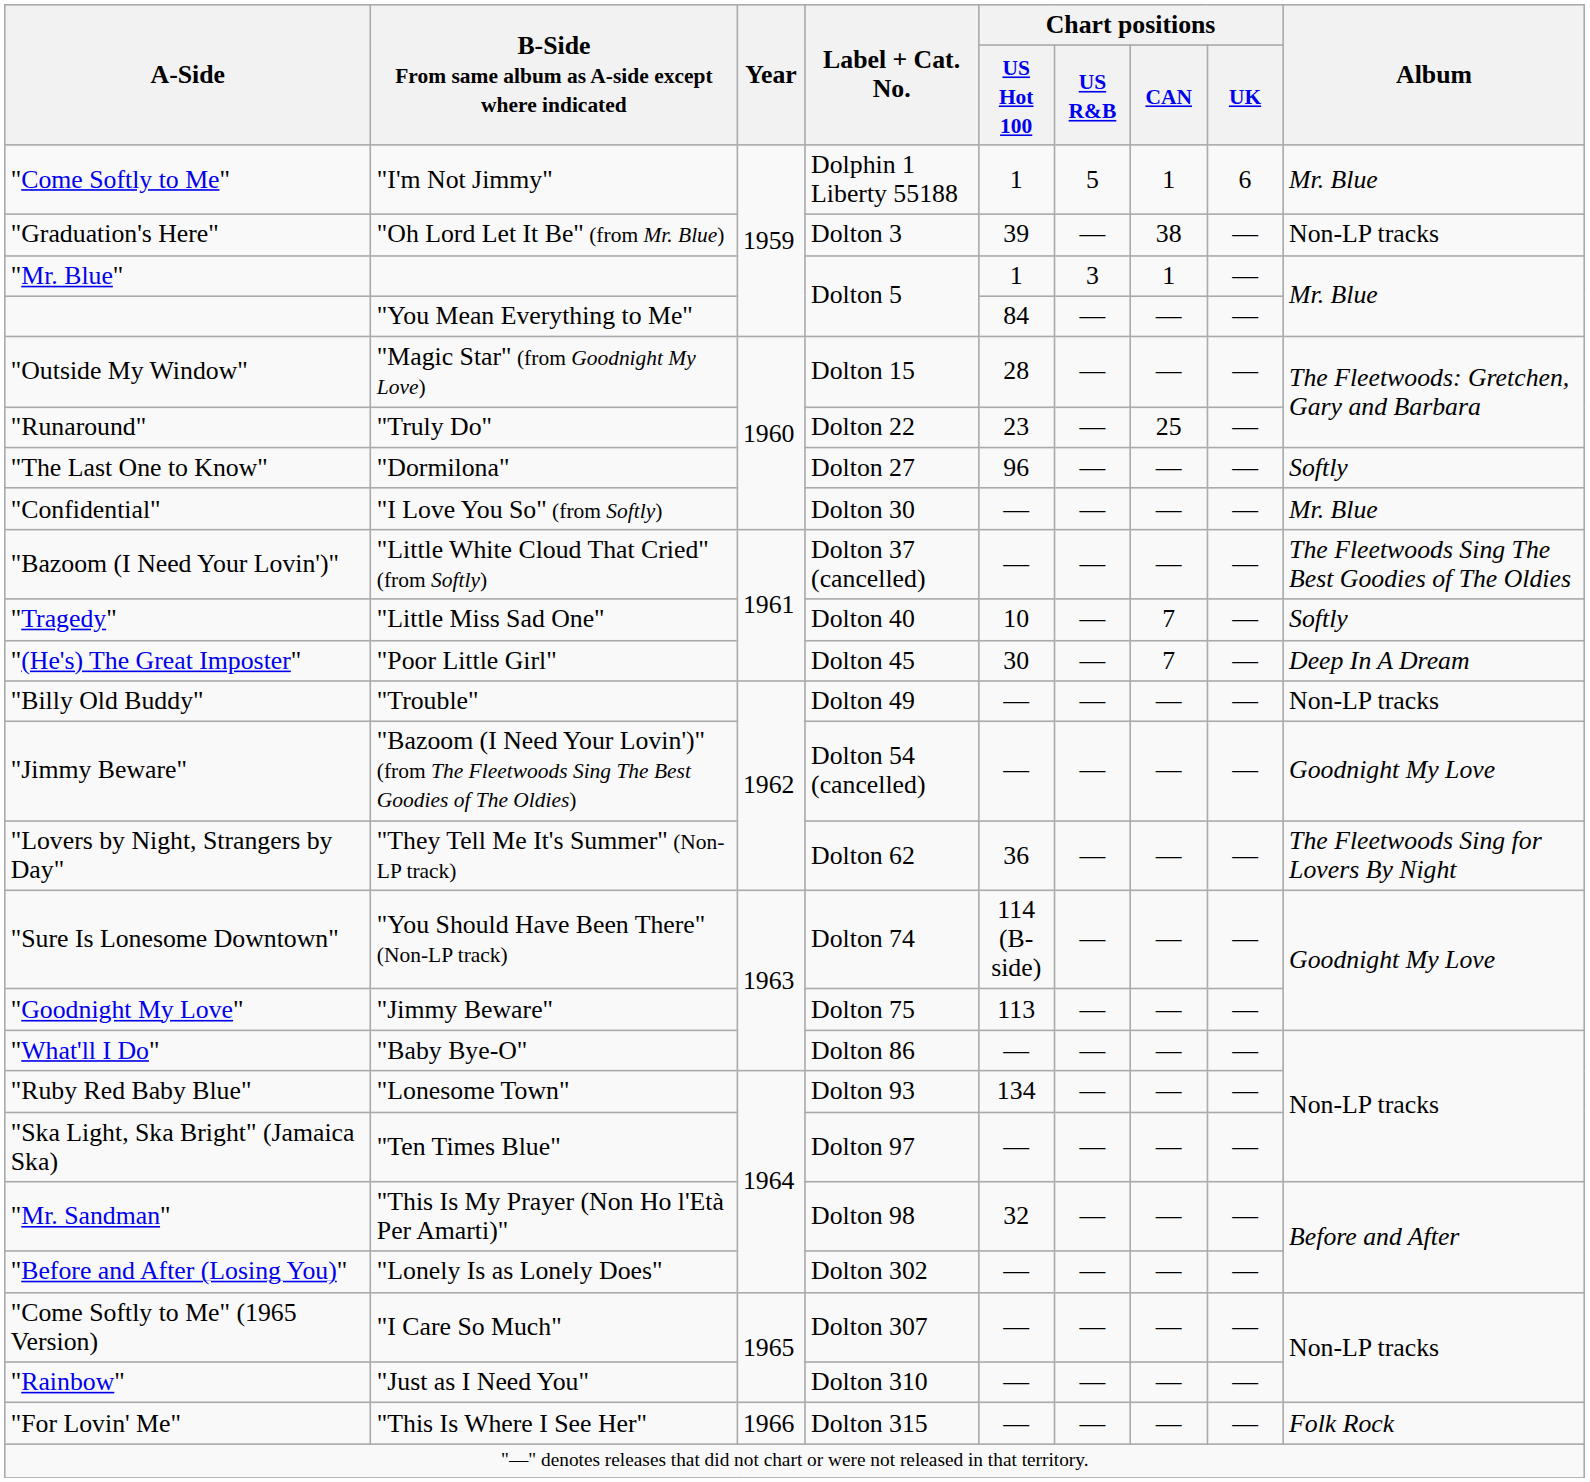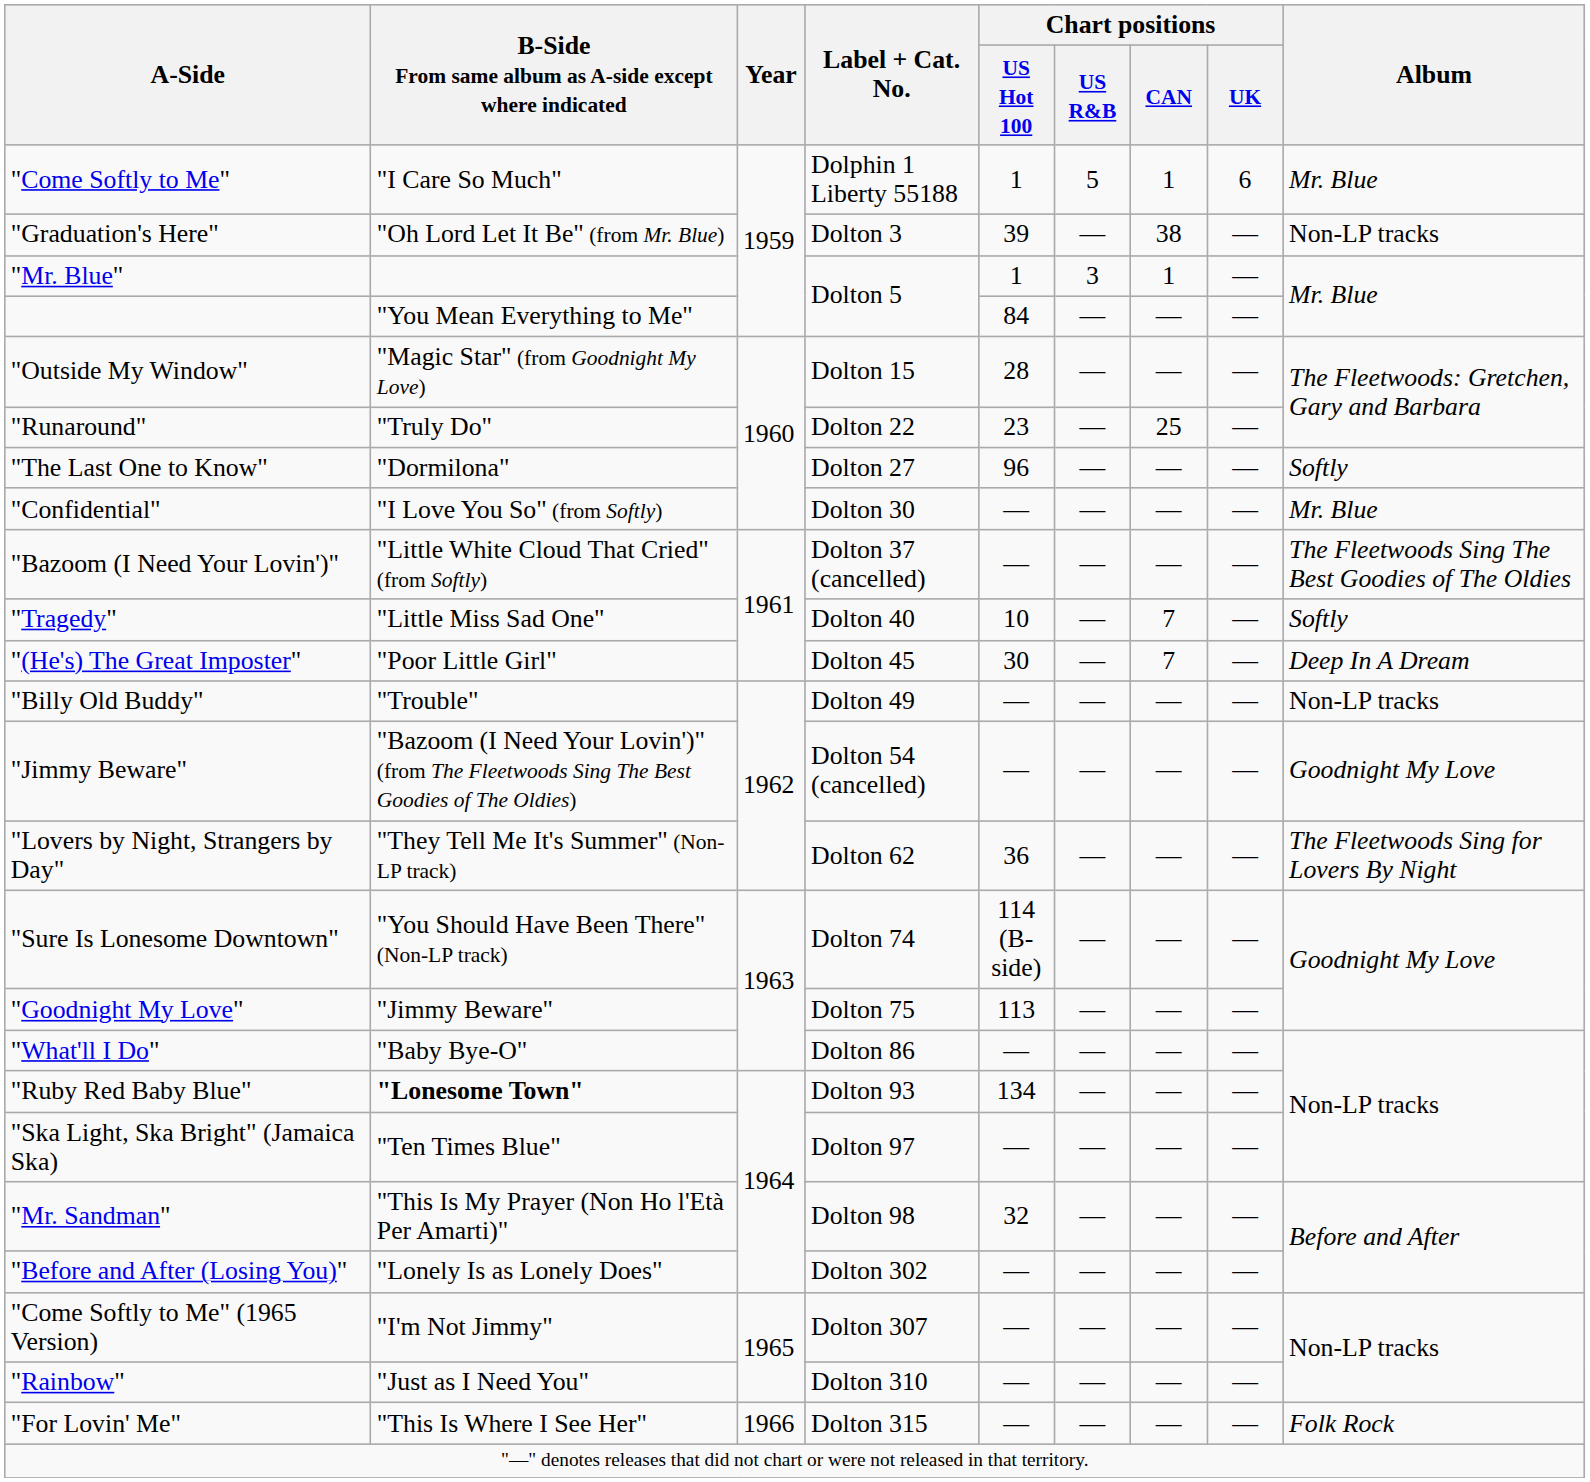 <table class="wikitable">
 <tr>
 <th style="width:220px;"rowspan="2">A-Side</th>
 <th style="width:220px;" rowspan="2">B-Side<br><small>From same album as A-side except where indicated</small></th>
 <th style="width:35px;" rowspan="2">Year</th>
 <th style="width:100px;" rowspan="2">Label + Cat. No.</th>
 <th colspan="4">Chart positions</th>
 <th style="width:180px;" rowspan="2">Album</th>
 </tr>
 <tr>
 <th style="width:40px;"><small><a href='#'>US Hot 100</a></small><br></th>
 <th style="width:40px;"><small><a href='#'>US R&B</a></small><br></th>
 <th style="width:40px;"><small><a href='#'>CAN</a></small><br></th>
 <th style="width:40px;"><small><a href='#'>UK</a></small><br></th>
 </tr>
 <tr>
 <td>"<a href='#'>Come Softly to Me</a>"</td>
-<td>"I'm Not Jimmy"</td>
+<td>"I Care So Much"</td>
 <td rowspan="4">1959</td>
 <td>Dolphin 1 <br> Liberty 55188</td>
 <td style="text-align:center;">1</td>
 <td style="text-align:center;">5</td>
 <td style="text-align:center;">1</td>
 <td style="text-align:center;">6</td>
 <td><em>Mr. Blue</em></td>
 </tr>
 <tr>
 <td>"Graduation's Here"</td>
 <td>"Oh Lord Let It Be"<small> (from <em>Mr. Blue</em>)</small></td>
 <td>Dolton 3</td>
 <td style="text-align:center;">39</td>
 <td style="text-align:center;">—</td>
 <td style="text-align:center;">38</td>
 <td style="text-align:center;">—</td>
 <td>Non-LP tracks</td>
 </tr>
 <tr>
 <td>"<a href='#'>Mr. Blue</a>"</td>
 <td></td>
 <td rowspan="2">Dolton 5</td>
 <td style="text-align:center;">1</td>
 <td style="text-align:center;">3</td>
 <td style="text-align:center;">1</td>
 <td style="text-align:center;">—</td>
 <td rowspan="2"><em>Mr. Blue</em></td>
 </tr>
 <tr>
 <td></td>
 <td>"You Mean Everything to Me"</td>
 <td style="text-align:center;">84</td>
 <td style="text-align:center;">—</td>
 <td style="text-align:center;">—</td>
 <td style="text-align:center;">—</td>
 </tr>
 <tr>
 <td>"Outside My Window"</td>
 <td>"Magic Star"<small> (from <em>Goodnight My Love</em>)</small></td>
 <td rowspan="4">1960</td>
 <td>Dolton 15</td>
 <td style="text-align:center;">28</td>
 <td style="text-align:center;">—</td>
 <td style="text-align:center;">—</td>
 <td style="text-align:center;">—</td>
 <td rowspan="2"><em>The Fleetwoods: Gretchen, Gary and Barbara</em></td>
 </tr>
 <tr>
 <td>"Runaround"</td>
 <td>"Truly Do"</td>
 <td>Dolton 22</td>
 <td style="text-align:center;">23</td>
 <td style="text-align:center;">—</td>
 <td style="text-align:center;">25</td>
 <td style="text-align:center;">—</td>
 </tr>
 <tr>
 <td>"The Last One to Know"</td>
 <td>"Dormilona"</td>
 <td>Dolton 27</td>
 <td style="text-align:center;">96</td>
 <td style="text-align:center;">—</td>
 <td style="text-align:center;">—</td>
 <td style="text-align:center;">—</td>
 <td><em>Softly</em></td>
 </tr>
 <tr>
 <td>"Confidential"</td>
 <td>"I Love You So"<small> (from <em>Softly</em>)</small></td>
 <td>Dolton 30</td>
 <td style="text-align:center;">—</td>
 <td style="text-align:center;">—</td>
 <td style="text-align:center;">—</td>
 <td style="text-align:center;">—</td>
 <td><em>Mr. Blue</em></td>
 </tr>
 <tr>
 <td>"Bazoom (I Need Your Lovin')"</td>
 <td>"Little White Cloud That Cried"<small> (from <em>Softly</em>)</small></td>
 <td rowspan="3">1961</td>
 <td>Dolton 37 (cancelled)</td>
 <td style="text-align:center;">—</td>
 <td style="text-align:center;">—</td>
 <td style="text-align:center;">—</td>
 <td style="text-align:center;">—</td>
 <td><em>The Fleetwoods Sing The Best Goodies of The Oldies</em></td>
 </tr>
 <tr>
 <td>"<a href='#'>Tragedy</a>"</td>
 <td>"Little Miss Sad One"</td>
 <td>Dolton 40</td>
 <td style="text-align:center;">10</td>
 <td style="text-align:center;">—</td>
 <td style="text-align:center;">7</td>
 <td style="text-align:center;">—</td>
 <td><em>Softly</em></td>
 </tr>
 <tr>
 <td>"<a href='#'>(He's) The Great Imposter</a>"</td>
 <td>"Poor Little Girl"</td>
 <td>Dolton 45</td>
 <td style="text-align:center;">30</td>
 <td style="text-align:center;">—</td>
 <td style="text-align:center;">7</td>
 <td style="text-align:center;">—</td>
 <td><em>Deep In A Dream</em></td>
 </tr>
 <tr>
 <td>"Billy Old Buddy"</td>
 <td>"Trouble"</td>
 <td rowspan="3">1962</td>
 <td>Dolton 49</td>
 <td style="text-align:center;">—</td>
 <td style="text-align:center;">—</td>
 <td style="text-align:center;">—</td>
 <td style="text-align:center;">—</td>
 <td>Non-LP tracks</td>
 </tr>
 <tr>
 <td>"Jimmy Beware"</td>
 <td>"Bazoom (I Need Your Lovin')"<small> (from <em>The Fleetwoods Sing The Best Goodies of The Oldies</em>)</small></td>
 <td>Dolton 54 (cancelled)</td>
 <td style="text-align:center;">—</td>
 <td style="text-align:center;">—</td>
 <td style="text-align:center;">—</td>
 <td style="text-align:center;">—</td>
 <td><em>Goodnight My Love</em></td>
 </tr>
 <tr>
 <td>"Lovers by Night, Strangers by Day"</td>
 <td>"They Tell Me It's Summer"<small> (Non-LP track)</small></td>
 <td>Dolton 62</td>
 <td style="text-align:center;">36</td>
 <td style="text-align:center;">—</td>
 <td style="text-align:center;">—</td>
 <td style="text-align:center;">—</td>
 <td><em>The Fleetwoods Sing for Lovers By Night</em></td>
 </tr>
 <tr>
 <td>"Sure Is Lonesome Downtown"</td>
 <td>"You Should Have Been There"<small> (Non-LP track)</small></td>
 <td rowspan="3">1963</td>
 <td>Dolton 74</td>
 <td style="text-align:center;">114 (B-side)</td>
 <td style="text-align:center;">—</td>
 <td style="text-align:center;">—</td>
 <td style="text-align:center;">—</td>
 <td rowspan="2"><em>Goodnight My Love</em></td>
 </tr>
 <tr>
 <td>"<a href='#'>Goodnight My Love</a>"</td>
 <td>"Jimmy Beware"</td>
 <td>Dolton 75</td>
 <td style="text-align:center;">113</td>
 <td style="text-align:center;">—</td>
 <td style="text-align:center;">—</td>
 <td style="text-align:center;">—</td>
 </tr>
 <tr>
 <td>"<a href='#'>What'll I Do</a>"</td>
 <td>"Baby Bye-O"</td>
 <td>Dolton 86</td>
 <td style="text-align:center;">—</td>
 <td style="text-align:center;">—</td>
 <td style="text-align:center;">—</td>
 <td style="text-align:center;">—</td>
 <td rowspan="3">Non-LP tracks</td>
 </tr>
 <tr>
 <td>"Ruby Red Baby Blue"</td>
-<td>"Lonesome Town"</td>
+<td><strong>"Lonesome Town"</strong></td>
 <td rowspan="4">1964</td>
 <td>Dolton 93</td>
 <td style="text-align:center;">134</td>
 <td style="text-align:center;">—</td>
 <td style="text-align:center;">—</td>
 <td style="text-align:center;">—</td>
 </tr>
 <tr>
 <td>"Ska Light, Ska Bright" (Jamaica Ska)</td>
 <td>"Ten Times Blue"</td>
 <td>Dolton 97</td>
 <td style="text-align:center;">—</td>
 <td style="text-align:center;">—</td>
 <td style="text-align:center;">—</td>
 <td style="text-align:center;">—</td>
 </tr>
 <tr>
 <td>"<a href='#'>Mr. Sandman</a>"</td>
 <td>"This Is My Prayer (Non Ho l'Età Per Amarti)"</td>
 <td>Dolton 98</td>
 <td style="text-align:center;">32</td>
 <td style="text-align:center;">—</td>
 <td style="text-align:center;">—</td>
 <td style="text-align:center;">—</td>
 <td rowspan="2"><em>Before and After</em></td>
 </tr>
 <tr>
 <td>"<a href='#'>Before and After (Losing You)</a>"</td>
 <td>"Lonely Is as Lonely Does"</td>
 <td>Dolton 302</td>
 <td style="text-align:center;">—</td>
 <td style="text-align:center;">—</td>
 <td style="text-align:center;">—</td>
 <td style="text-align:center;">—</td>
 </tr>
 <tr>
 <td>"Come Softly to Me" (1965 Version)</td>
-<td>"I Care So Much"</td>
+<td>"I'm Not Jimmy"</td>
 <td rowspan="2">1965</td>
 <td>Dolton 307</td>
 <td style="text-align:center;">—</td>
 <td style="text-align:center;">—</td>
 <td style="text-align:center;">—</td>
 <td style="text-align:center;">—</td>
 <td rowspan="2">Non-LP tracks</td>
 </tr>
 <tr>
 <td>"<a href='#'>Rainbow</a>"</td>
 <td>"Just as I Need You"</td>
 <td>Dolton 310</td>
 <td style="text-align:center;">—</td>
 <td style="text-align:center;">—</td>
 <td style="text-align:center;">—</td>
 <td style="text-align:center;">—</td>
 </tr>
 <tr>
 <td>"For Lovin' Me"</td>
 <td>"This Is Where I See Her"</td>
 <td>1966</td>
 <td>Dolton 315</td>
 <td style="text-align:center;">—</td>
 <td style="text-align:center;">—</td>
 <td style="text-align:center;">—</td>
 <td style="text-align:center;">—</td>
 <td><em>Folk Rock</em></td>
 </tr>
 <tr>
 <td colspan="9" style="text-align:center; font-size:9pt;">"—" denotes releases that did not chart or were not released in that territory.</td>
 </tr>
 </table>
